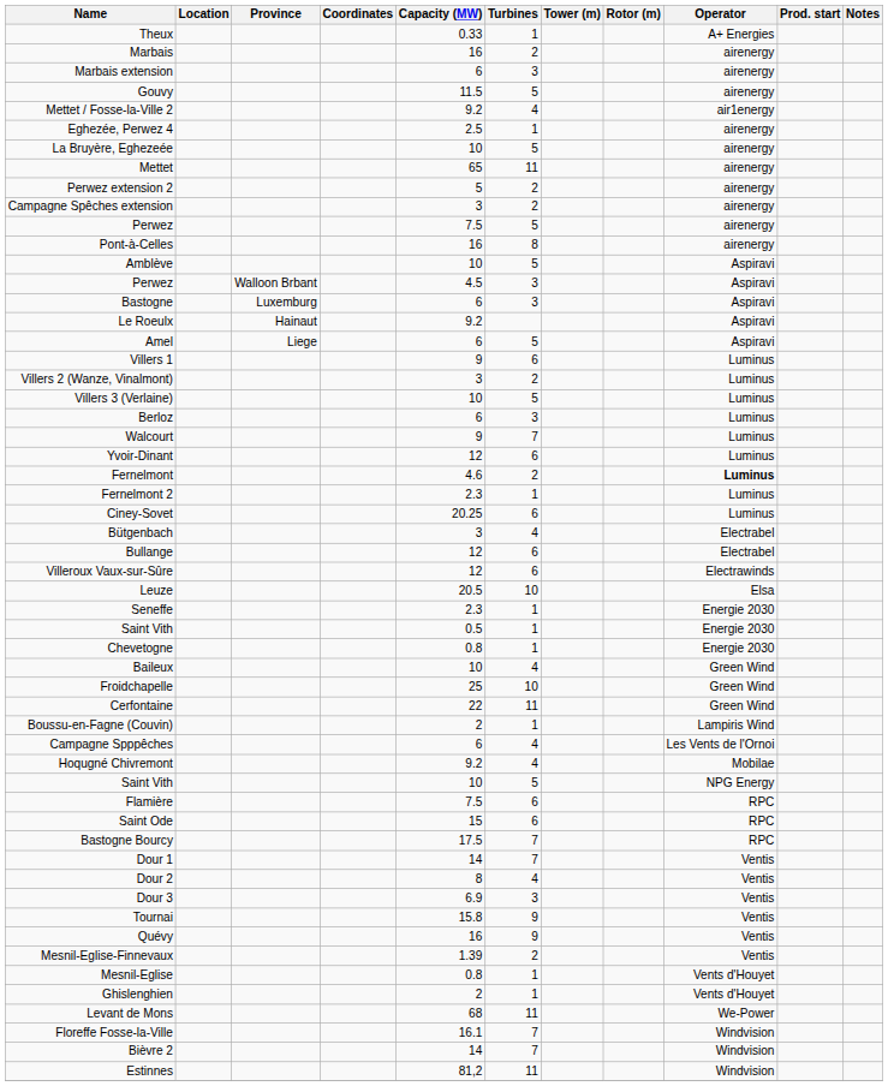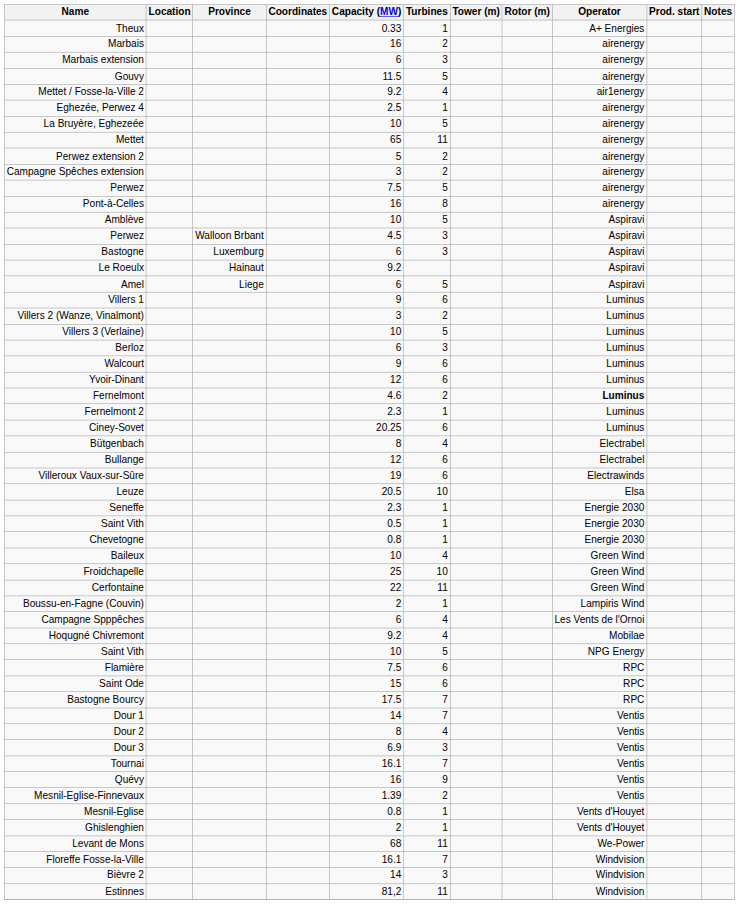 <table class="wikitable sortable" style="text-align:right">
 <tr>
 <th>Name</th>
 <th>Location</th>
 <th>Province</th>
 <th>Coordinates</th>
 <th>Capacity (<a href='#'>MW</a>)</th>
 <th>Turbines</th>
 <th>Tower (m)</th>
 <th>Rotor (m)</th>
 <th>Operator</th>
 <th>Prod. start</th>
 <th>Notes</th>
 </tr>
 <tr>
 <td>Theux</td>
 <td></td>
 <td></td>
 <td></td>
 <td>0.33</td>
 <td>1</td>
 <td></td>
 <td></td>
 <td>A+ Energies</td>
 <td></td>
 <td></td>
 </tr>
 <tr>
 <td>Marbais</td>
 <td></td>
 <td></td>
 <td></td>
 <td>16</td>
 <td>2</td>
 <td></td>
 <td></td>
 <td>airenergy</td>
 <td></td>
 <td></td>
 </tr>
 <tr>
 <td>Marbais extension</td>
 <td></td>
 <td></td>
 <td></td>
 <td>6</td>
 <td>3</td>
 <td></td>
 <td></td>
 <td>airenergy</td>
 <td></td>
 <td></td>
 </tr>
 <tr>
 <td>Gouvy</td>
 <td></td>
 <td></td>
 <td></td>
 <td>11.5</td>
 <td>5</td>
 <td></td>
 <td></td>
 <td>airenergy</td>
 <td></td>
 <td></td>
 </tr>
 <tr>
 <td>Mettet / Fosse-la-Ville 2</td>
 <td></td>
 <td></td>
 <td></td>
 <td>9.2</td>
 <td>4</td>
 <td></td>
 <td></td>
 <td>air1energy</td>
 <td></td>
 <td></td>
 </tr>
 <tr>
 <td>Eghezée, Perwez 4</td>
 <td></td>
 <td></td>
 <td></td>
 <td>2.5</td>
 <td>1</td>
 <td></td>
 <td></td>
 <td>airenergy</td>
 <td></td>
 <td></td>
 </tr>
 <tr>
 <td>La Bruyère, Eghezeée</td>
 <td></td>
 <td></td>
 <td></td>
 <td>10</td>
 <td>5</td>
 <td></td>
 <td></td>
 <td>airenergy</td>
 <td></td>
 <td></td>
 </tr>
 <tr>
 <td>Mettet</td>
 <td></td>
 <td></td>
 <td></td>
 <td>65</td>
 <td>11</td>
 <td></td>
 <td></td>
 <td>airenergy</td>
 <td></td>
 <td></td>
 </tr>
 <tr>
 <td>Perwez extension 2</td>
 <td></td>
 <td></td>
 <td></td>
 <td>5</td>
 <td>2</td>
 <td></td>
 <td></td>
 <td>airenergy</td>
 <td></td>
 <td></td>
 </tr>
 <tr>
 <td>Campagne Spêches extension</td>
 <td></td>
 <td></td>
 <td></td>
 <td>3</td>
 <td>2</td>
 <td></td>
 <td></td>
 <td>airenergy</td>
 <td></td>
 <td></td>
 </tr>
 <tr>
 <td>Perwez</td>
 <td></td>
 <td></td>
 <td></td>
 <td>7.5</td>
 <td>5</td>
 <td></td>
 <td></td>
 <td>airenergy</td>
 <td></td>
 <td></td>
 </tr>
 <tr>
 <td>Pont-à-Celles</td>
 <td></td>
 <td></td>
 <td></td>
 <td>16</td>
 <td>8</td>
 <td></td>
 <td></td>
 <td>airenergy</td>
 <td></td>
 <td></td>
 </tr>
 <tr>
 <td>Amblève</td>
 <td></td>
 <td></td>
 <td></td>
 <td>10</td>
 <td>5</td>
 <td></td>
 <td></td>
 <td>Aspiravi</td>
 <td></td>
 <td></td>
 </tr>
 <tr>
 <td>Perwez</td>
 <td></td>
 <td>Walloon Brbant</td>
 <td></td>
 <td>4.5</td>
 <td>3</td>
 <td></td>
 <td></td>
 <td>Aspiravi</td>
 <td></td>
 <td></td>
 </tr>
 <tr>
 <td>Bastogne</td>
 <td></td>
 <td>Luxemburg</td>
 <td></td>
 <td>6</td>
 <td>3</td>
 <td></td>
 <td></td>
 <td>Aspiravi</td>
 <td></td>
 <td></td>
 </tr>
 <tr>
 <td>Le Roeulx</td>
 <td></td>
 <td>Hainaut</td>
 <td></td>
 <td>9.2</td>
 <td></td>
 <td></td>
 <td></td>
 <td>Aspiravi</td>
 <td></td>
 <td></td>
 </tr>
 <tr>
 <td>Amel</td>
 <td></td>
 <td>Liege</td>
 <td></td>
 <td>6</td>
 <td>5</td>
 <td></td>
 <td></td>
 <td>Aspiravi</td>
 <td></td>
 <td></td>
 </tr>
 <tr>
 <td>Villers 1</td>
 <td></td>
 <td></td>
 <td></td>
 <td>9</td>
 <td>6</td>
 <td></td>
 <td></td>
 <td>Luminus</td>
 <td></td>
 <td></td>
 </tr>
 <tr>
 <td>Villers 2 (Wanze, Vinalmont)</td>
 <td></td>
 <td></td>
 <td></td>
 <td>3</td>
 <td>2</td>
 <td></td>
 <td></td>
 <td>Luminus</td>
 <td></td>
 <td></td>
 </tr>
 <tr>
 <td>Villers 3 (Verlaine)</td>
 <td></td>
 <td></td>
 <td></td>
 <td>10</td>
 <td>5</td>
 <td></td>
 <td></td>
 <td>Luminus</td>
 <td></td>
 <td></td>
 </tr>
 <tr>
 <td>Berloz</td>
 <td></td>
 <td></td>
 <td></td>
 <td>6</td>
 <td>3</td>
 <td></td>
 <td></td>
 <td>Luminus</td>
 <td></td>
 <td></td>
 </tr>
 <tr>
 <td>Walcourt</td>
 <td></td>
 <td></td>
 <td></td>
 <td>9</td>
-<td>7</td>
+<td>6</td>
 <td></td>
 <td></td>
 <td>Luminus</td>
 <td></td>
 <td></td>
 </tr>
 <tr>
 <td>Yvoir-Dinant</td>
 <td></td>
 <td></td>
 <td></td>
 <td>12</td>
 <td>6</td>
 <td></td>
 <td></td>
 <td>Luminus</td>
 <td></td>
 <td></td>
 </tr>
 <tr>
 <td>Fernelmont</td>
 <td></td>
 <td></td>
 <td></td>
 <td>4.6</td>
 <td>2</td>
 <td></td>
 <td></td>
 <td><strong>Luminus</strong></td>
 <td></td>
 <td></td>
 </tr>
 <tr>
 <td>Fernelmont 2</td>
 <td></td>
 <td></td>
 <td></td>
 <td>2.3</td>
 <td>1</td>
 <td></td>
 <td></td>
 <td>Luminus</td>
 <td></td>
 <td></td>
 </tr>
 <tr>
 <td>Ciney-Sovet</td>
 <td></td>
 <td></td>
 <td></td>
 <td>20.25</td>
 <td>6</td>
 <td></td>
 <td></td>
 <td>Luminus</td>
 <td></td>
 <td></td>
 </tr>
 <tr>
 <td>Bütgenbach</td>
 <td></td>
 <td></td>
 <td></td>
-<td>3</td>
+<td>8</td>
 <td>4</td>
 <td></td>
 <td></td>
 <td>Electrabel</td>
 <td></td>
 <td></td>
 </tr>
 <tr>
 <td>Bullange</td>
 <td></td>
 <td></td>
 <td></td>
 <td>12</td>
 <td>6</td>
 <td></td>
 <td></td>
 <td>Electrabel</td>
 <td></td>
 <td></td>
 </tr>
 <tr>
 <td>Villeroux Vaux-sur-Sûre</td>
 <td></td>
 <td></td>
 <td></td>
-<td>12</td>
+<td>19</td>
 <td>6</td>
 <td></td>
 <td></td>
 <td>Electrawinds</td>
 <td></td>
 <td></td>
 </tr>
 <tr>
 <td>Leuze</td>
 <td></td>
 <td></td>
 <td></td>
 <td>20.5</td>
 <td>10</td>
 <td></td>
 <td></td>
 <td>Elsa</td>
 <td></td>
 <td></td>
 </tr>
 <tr>
 <td>Seneffe</td>
 <td></td>
 <td></td>
 <td></td>
 <td>2.3</td>
 <td>1</td>
 <td></td>
 <td></td>
 <td>Energie 2030</td>
 <td></td>
 <td></td>
 </tr>
 <tr>
 <td>Saint Vith</td>
 <td></td>
 <td></td>
 <td></td>
 <td>0.5</td>
 <td>1</td>
 <td></td>
 <td></td>
 <td>Energie 2030</td>
 <td></td>
 <td></td>
 </tr>
 <tr>
 <td>Chevetogne</td>
 <td></td>
 <td></td>
 <td></td>
 <td>0.8</td>
 <td>1</td>
 <td></td>
 <td></td>
 <td>Energie 2030</td>
 <td></td>
 <td></td>
 </tr>
 <tr>
 <td>Baileux</td>
 <td></td>
 <td></td>
 <td></td>
 <td>10</td>
 <td>4</td>
 <td></td>
 <td></td>
 <td>Green Wind</td>
 <td></td>
 <td></td>
 </tr>
 <tr>
 <td>Froidchapelle</td>
 <td></td>
 <td></td>
 <td></td>
 <td>25</td>
 <td>10</td>
 <td></td>
 <td></td>
 <td>Green Wind</td>
 <td></td>
 <td></td>
 </tr>
 <tr>
 <td>Cerfontaine</td>
 <td></td>
 <td></td>
 <td></td>
 <td>22</td>
 <td>11</td>
 <td></td>
 <td></td>
 <td>Green Wind</td>
 <td></td>
 <td></td>
 </tr>
 <tr>
 <td>Boussu-en-Fagne (Couvin)</td>
 <td></td>
 <td></td>
 <td></td>
 <td>2</td>
 <td>1</td>
 <td></td>
 <td></td>
 <td>Lampiris Wind</td>
 <td></td>
 <td></td>
 </tr>
 <tr>
 <td>Campagne Spppêches</td>
 <td></td>
 <td></td>
 <td></td>
 <td>6</td>
 <td>4</td>
 <td></td>
 <td></td>
 <td>Les Vents de l'Ornoi</td>
 <td></td>
 <td></td>
 </tr>
 <tr>
 <td>Hoqugné Chivremont</td>
 <td></td>
 <td></td>
 <td></td>
 <td>9.2</td>
 <td>4</td>
 <td></td>
 <td></td>
 <td>Mobilae</td>
 <td></td>
 <td></td>
 </tr>
 <tr>
 <td>Saint Vith</td>
 <td></td>
 <td></td>
 <td></td>
 <td>10</td>
 <td>5</td>
 <td></td>
 <td></td>
 <td>NPG Energy</td>
 <td></td>
 <td></td>
 </tr>
 <tr>
 <td>Flamière</td>
 <td></td>
 <td></td>
 <td></td>
 <td>7.5</td>
 <td>6</td>
 <td></td>
 <td></td>
 <td>RPC</td>
 <td></td>
 <td></td>
 </tr>
 <tr>
 <td>Saint Ode</td>
 <td></td>
 <td></td>
 <td></td>
 <td>15</td>
 <td>6</td>
 <td></td>
 <td></td>
 <td>RPC</td>
 <td></td>
 <td></td>
 </tr>
 <tr>
 <td>Bastogne Bourcy</td>
 <td></td>
 <td></td>
 <td></td>
 <td>17.5</td>
 <td>7</td>
 <td></td>
 <td></td>
 <td>RPC</td>
 <td></td>
 <td></td>
 </tr>
 <tr>
 <td>Dour 1</td>
 <td></td>
 <td></td>
 <td></td>
 <td>14</td>
 <td>7</td>
 <td></td>
 <td></td>
 <td>Ventis</td>
 <td></td>
 <td></td>
 </tr>
 <tr>
 <td>Dour 2</td>
 <td></td>
 <td></td>
 <td></td>
 <td>8</td>
 <td>4</td>
 <td></td>
 <td></td>
 <td>Ventis</td>
 <td></td>
 <td></td>
 </tr>
 <tr>
 <td>Dour 3</td>
 <td></td>
 <td></td>
 <td></td>
 <td>6.9</td>
 <td>3</td>
 <td></td>
 <td></td>
 <td>Ventis</td>
 <td></td>
 <td></td>
 </tr>
 <tr>
 <td>Tournai</td>
 <td></td>
 <td></td>
 <td></td>
-<td>15.8</td>
-<td>9</td>
+<td>16.1</td>
+<td>7</td>
 <td></td>
 <td></td>
 <td>Ventis</td>
 <td></td>
 <td></td>
 </tr>
 <tr>
 <td>Quévy</td>
 <td></td>
 <td></td>
 <td></td>
 <td>16</td>
 <td>9</td>
 <td></td>
 <td></td>
 <td>Ventis</td>
 <td></td>
 <td></td>
 </tr>
 <tr>
 <td>Mesnil-Eglise-Finnevaux</td>
 <td></td>
 <td></td>
 <td></td>
 <td>1.39</td>
 <td>2</td>
 <td></td>
 <td></td>
 <td>Ventis</td>
 <td></td>
 <td></td>
 </tr>
 <tr>
 <td>Mesnil-Eglise</td>
 <td></td>
 <td></td>
 <td></td>
 <td>0.8</td>
 <td>1</td>
 <td></td>
 <td></td>
 <td>Vents d'Houyet</td>
 <td></td>
 <td></td>
 </tr>
 <tr>
 <td>Ghislenghien</td>
 <td></td>
 <td></td>
 <td></td>
 <td>2</td>
 <td>1</td>
 <td></td>
 <td></td>
 <td>Vents d'Houyet</td>
 <td></td>
 <td></td>
 </tr>
 <tr>
 <td>Levant de Mons</td>
 <td></td>
 <td></td>
 <td></td>
 <td>68</td>
 <td>11</td>
 <td></td>
 <td></td>
 <td>We-Power</td>
 <td></td>
 <td></td>
 </tr>
 <tr>
 <td>Floreffe Fosse-la-Ville</td>
 <td></td>
 <td></td>
 <td></td>
 <td>16.1</td>
 <td>7</td>
 <td></td>
 <td></td>
 <td>Windvision</td>
 <td></td>
 <td></td>
 </tr>
 <tr>
 <td>Bièvre 2</td>
 <td></td>
 <td></td>
 <td></td>
 <td>14</td>
-<td>7</td>
+<td>3</td>
 <td></td>
 <td></td>
 <td>Windvision</td>
 <td></td>
 <td></td>
 </tr>
 <tr>
 <td>Estinnes</td>
 <td></td>
 <td></td>
 <td></td>
 <td>81,2</td>
 <td>11</td>
 <td></td>
 <td></td>
 <td>Windvision</td>
 <td></td>
 <td></td>
 </tr>
 <tr>
 </tr>
 </table>
